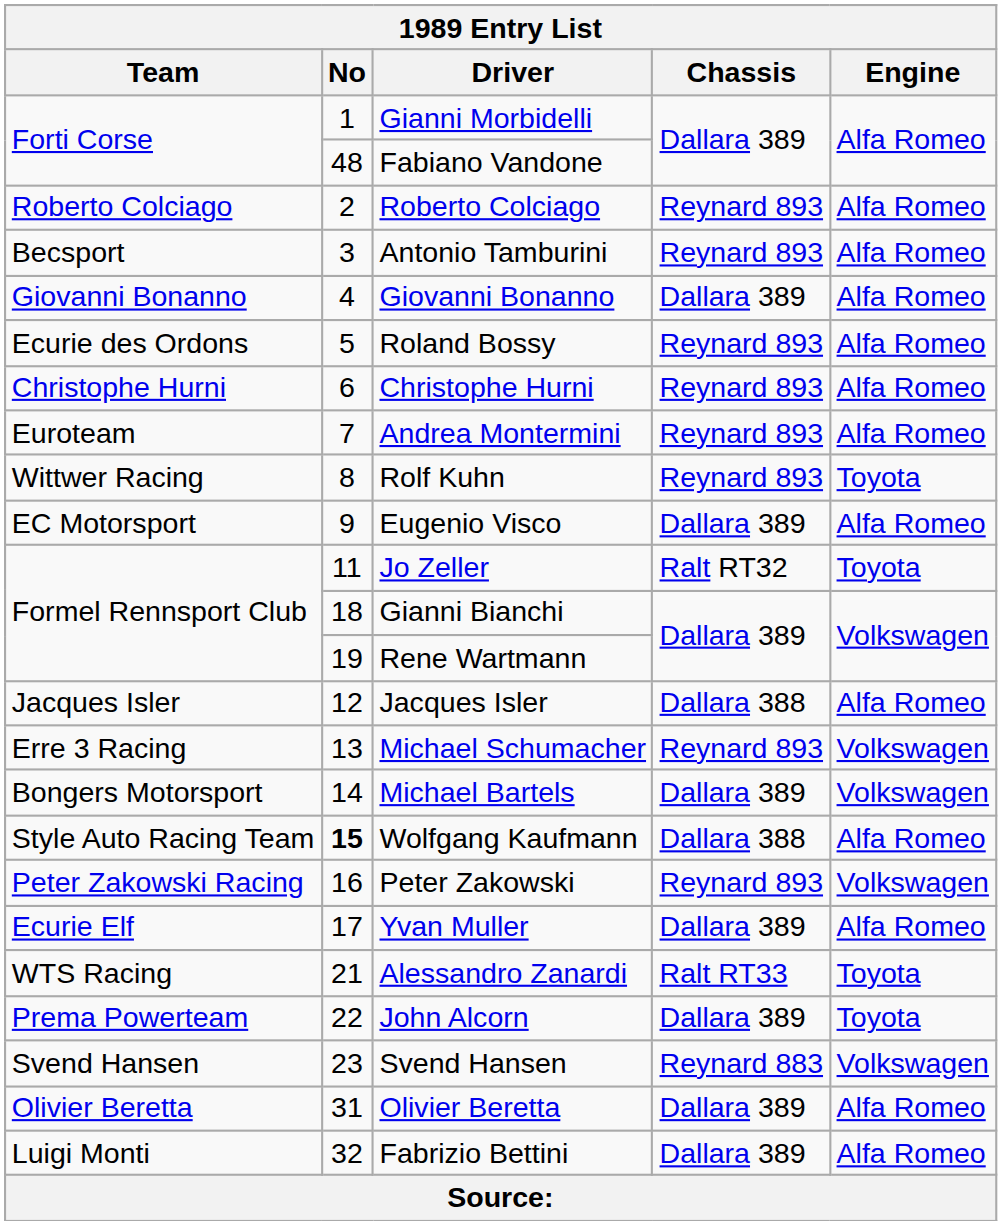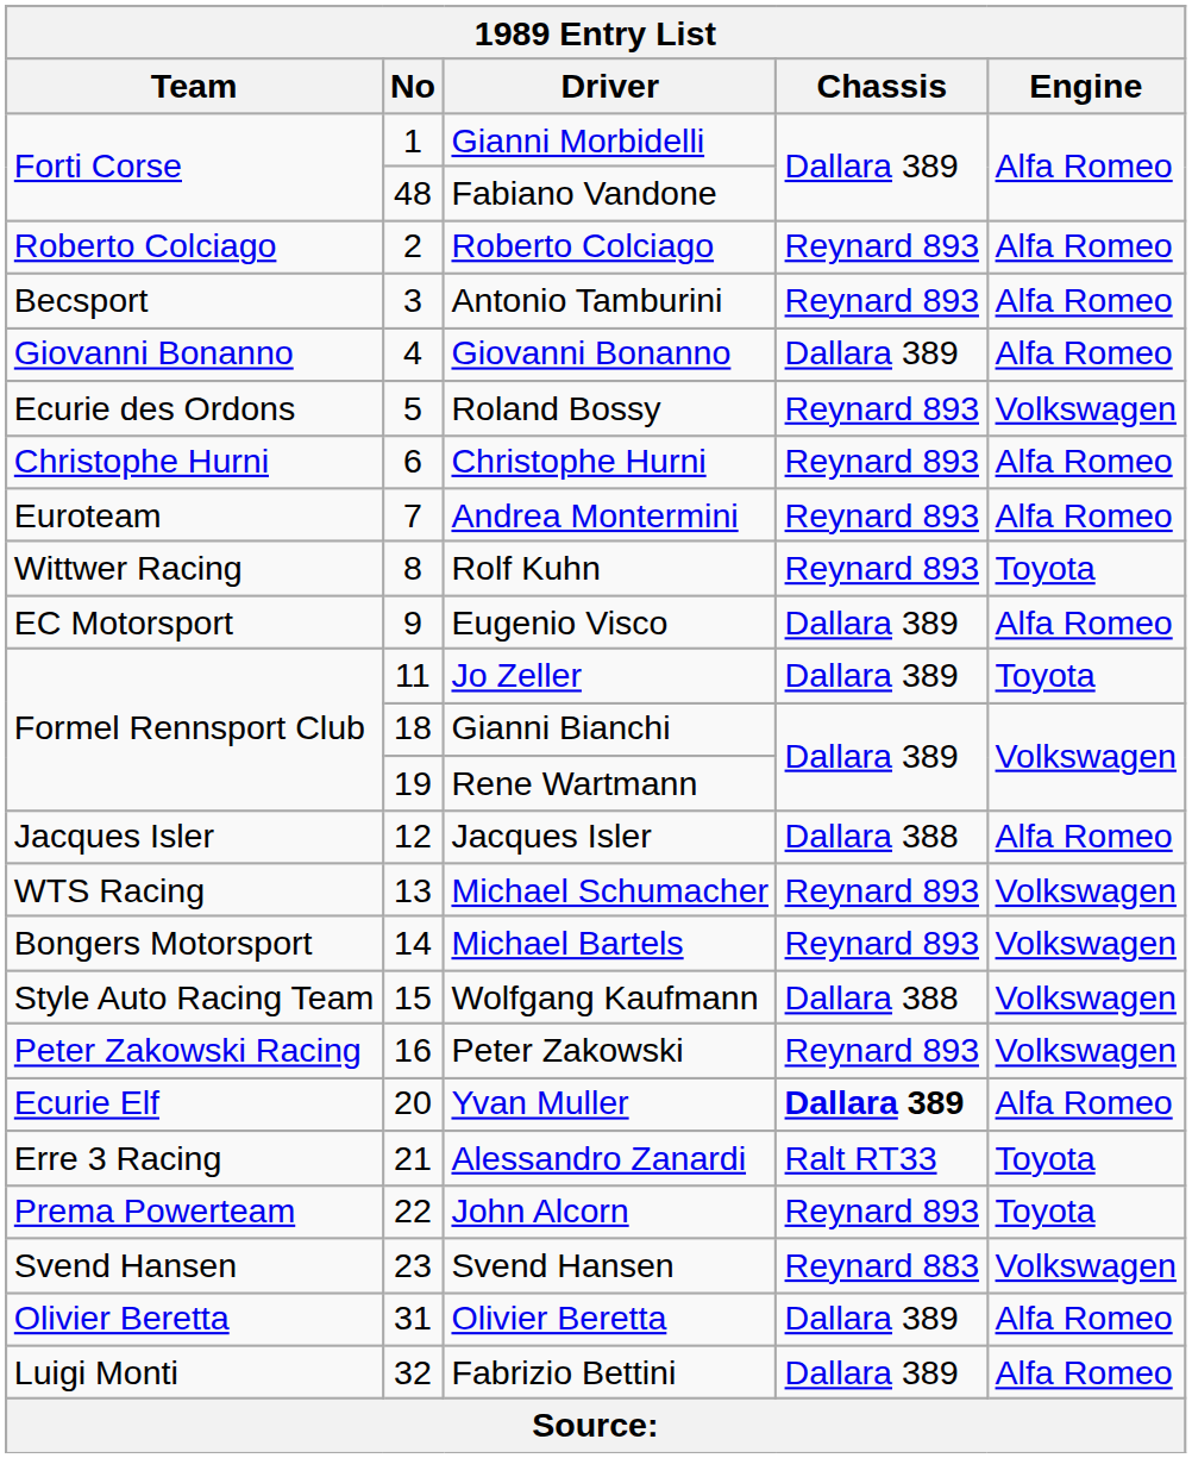 <table class="wikitable" style="font-size: 85%;">
 <tr>
 <th colspan=7>1989 Entry List</th>
 </tr>
 <tr>
 <th>Team</th>
 <th>No</th>
 <th>Driver</th>
 <th>Chassis</th>
 <th>Engine</th>
 </tr>
 <tr>
 <td rowspan=2><a href='#'>Forti Corse</a></td>
 <td align="center">1</td>
 <td> <a href='#'>Gianni Morbidelli</a></td>
 <td rowspan="2"><a href='#'>Dallara</a> 389</td>
 <td rowspan="2"><a href='#'>Alfa Romeo</a></td>
 </tr>
 <tr>
 <td align="center">48</td>
 <td> Fabiano Vandone</td>
 </tr>
 <tr>
 <td><a href='#'>Roberto Colciago</a></td>
 <td align="center">2</td>
 <td> <a href='#'>Roberto Colciago</a></td>
 <td><a href='#'>Reynard 893</a></td>
 <td><a href='#'>Alfa Romeo</a></td>
 </tr>
 <tr>
 <td>Becsport</td>
 <td align="center">3</td>
 <td> Antonio Tamburini</td>
 <td><a href='#'>Reynard 893</a></td>
 <td><a href='#'>Alfa Romeo</a></td>
 </tr>
 <tr>
 <td><a href='#'>Giovanni Bonanno</a></td>
 <td align="center">4</td>
 <td> <a href='#'>Giovanni Bonanno</a></td>
 <td><a href='#'>Dallara</a> 389</td>
 <td><a href='#'>Alfa Romeo</a></td>
 </tr>
 <tr>
 <td>Ecurie des Ordons</td>
 <td align="center">5</td>
 <td> Roland Bossy</td>
 <td><a href='#'>Reynard 893</a></td>
-<td><a href='#'>Alfa Romeo</a></td>
+<td><a href='#'>Volkswagen</a></td>
 </tr>
 <tr>
 <td><a href='#'>Christophe Hurni</a></td>
 <td align="center">6</td>
 <td> <a href='#'>Christophe Hurni</a></td>
 <td><a href='#'>Reynard 893</a></td>
 <td><a href='#'>Alfa Romeo</a></td>
 </tr>
 <tr>
 <td>Euroteam</td>
 <td align="center">7</td>
 <td> <a href='#'>Andrea Montermini</a></td>
 <td><a href='#'>Reynard 893</a></td>
 <td><a href='#'>Alfa Romeo</a></td>
 </tr>
 <tr>
 <td>Wittwer Racing</td>
 <td align="center">8</td>
 <td> Rolf Kuhn</td>
 <td><a href='#'>Reynard 893</a></td>
 <td><a href='#'>Toyota</a></td>
 </tr>
 <tr>
 <td>EC Motorsport</td>
 <td align="center">9</td>
 <td> Eugenio Visco</td>
 <td><a href='#'>Dallara</a> 389</td>
 <td><a href='#'>Alfa Romeo</a></td>
 </tr>
 <tr>
 <td rowspan=3>Formel Rennsport Club</td>
 <td align="center">11</td>
 <td> <a href='#'>Jo Zeller</a></td>
-<td><a href='#'>Ralt</a> RT32</td>
+<td><a href='#'>Dallara</a> 389</td>
 <td><a href='#'>Toyota</a></td>
 </tr>
 <tr>
 <td align="center">18</td>
 <td> Gianni Bianchi</td>
 <td rowspan="2"><a href='#'>Dallara</a> 389</td>
 <td rowspan="2"><a href='#'>Volkswagen</a></td>
 </tr>
 <tr>
 <td align="center">19</td>
 <td> Rene Wartmann</td>
 </tr>
 <tr>
 <td>Jacques Isler</td>
 <td align="center">12</td>
 <td> Jacques Isler</td>
 <td><a href='#'>Dallara</a> 388</td>
 <td><a href='#'>Alfa Romeo</a></td>
 </tr>
 <tr>
-<td>Erre 3 Racing</td>
+<td>WTS Racing</td>
 <td align="center">13</td>
 <td> <a href='#'>Michael Schumacher</a></td>
 <td><a href='#'>Reynard 893</a></td>
 <td><a href='#'>Volkswagen</a></td>
 </tr>
 <tr>
 <td>Bongers Motorsport</td>
 <td align="center">14</td>
 <td> <a href='#'>Michael Bartels</a></td>
-<td><a href='#'>Dallara</a> 389</td>
+<td><a href='#'>Reynard 893</a></td>
 <td><a href='#'>Volkswagen</a></td>
 </tr>
 <tr>
 <td>Style Auto Racing Team</td>
-<td align="center"><strong>15</strong></td>
+<td align="center">15</td>
 <td> Wolfgang Kaufmann</td>
 <td><a href='#'>Dallara</a> 388</td>
-<td><a href='#'>Alfa Romeo</a></td>
+<td><a href='#'>Volkswagen</a></td>
 </tr>
 <tr>
 <td><a href='#'>Peter Zakowski Racing</a></td>
 <td align="center">16</td>
 <td> Peter Zakowski</td>
 <td><a href='#'>Reynard 893</a></td>
 <td><a href='#'>Volkswagen</a></td>
 </tr>
 <tr>
 <td><a href='#'>Ecurie Elf</a></td>
-<td align="center">17</td>
+<td align="center">20</td>
 <td> <a href='#'>Yvan Muller</a></td>
-<td><a href='#'>Dallara</a> 389</td>
+<td><strong><a href='#'>Dallara</a> 389</strong></td>
 <td><a href='#'>Alfa Romeo</a></td>
 </tr>
 <tr>
-<td>WTS Racing</td>
+<td>Erre 3 Racing</td>
 <td align="center">21</td>
 <td> <a href='#'>Alessandro Zanardi</a></td>
 <td><a href='#'>Ralt RT33</a></td>
 <td><a href='#'>Toyota</a></td>
 </tr>
 <tr>
 <td><a href='#'>Prema Powerteam</a></td>
 <td align="center">22</td>
 <td> <a href='#'>John Alcorn</a></td>
-<td><a href='#'>Dallara</a> 389</td>
+<td><a href='#'>Reynard 893</a></td>
 <td><a href='#'>Toyota</a></td>
 </tr>
 <tr>
 <td>Svend Hansen</td>
 <td align="center">23</td>
 <td> Svend Hansen</td>
 <td><a href='#'>Reynard 883</a></td>
 <td><a href='#'>Volkswagen</a></td>
 </tr>
 <tr>
 <td><a href='#'>Olivier Beretta</a></td>
 <td align="center">31</td>
 <td> <a href='#'>Olivier Beretta</a></td>
 <td><a href='#'>Dallara</a> 389</td>
 <td><a href='#'>Alfa Romeo</a></td>
 </tr>
 <tr>
 <td>Luigi Monti</td>
 <td align="center">32</td>
 <td> Fabrizio Bettini</td>
 <td><a href='#'>Dallara</a> 389</td>
 <td><a href='#'>Alfa Romeo</a></td>
 </tr>
 <tr>
 <th colspan=5>Source:</th>
 </tr>
 </table>
